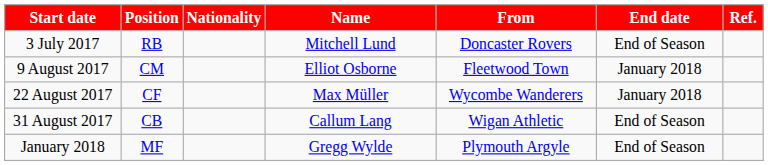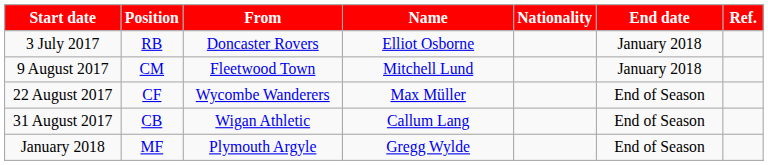 <table class="wikitable"  style="text-align:center; font-size:90%; ">
 <tr>
 <th style="background:#FF0000; color:white; width:100px;">Start date</th>
 <th style="background:#FF0000; color:white; width:50px;">Position</th>
+<th style="background:#FF0000; color:white; width:140px;">From</th>
+<th style="background:#FF0000; color:white; width:150px;">Name</th>
 <th style="background:#FF0000; color:white; width:50px;">Nationality</th>
-<th style="background:#FF0000; color:white; width:150px;">Name</th>
-<th style="background:#FF0000; color:white; width:140px;">From</th>
 <th style="background:#FF0000; color:white; width:110px;">End date</th>
 <th style="background:#FF0000; color:white; width:30px;">Ref.</th>
 </tr>
 <tr>
 <td>3 July 2017</td>
 <td><a href='#'>RB</a></td>
+<td><a href='#'>Doncaster Rovers</a></td>
+<td><a href='#'>Elliot Osborne</a></td>
 <td></td>
-<td><a href='#'>Mitchell Lund</a></td>
-<td><a href='#'>Doncaster Rovers</a></td>
-<td>End of Season</td>
+<td>January 2018</td>
 <td></td>
 </tr>
 <tr>
 <td>9 August 2017</td>
 <td><a href='#'>CM</a></td>
+<td><a href='#'>Fleetwood Town</a></td>
+<td><a href='#'>Mitchell Lund</a></td>
 <td></td>
-<td><a href='#'>Elliot Osborne</a></td>
-<td><a href='#'>Fleetwood Town</a></td>
 <td>January 2018</td>
 <td></td>
 </tr>
 <tr>
 <td>22 August 2017</td>
 <td><a href='#'>CF</a></td>
+<td><a href='#'>Wycombe Wanderers</a></td>
+<td><a href='#'>Max Müller</a></td>
 <td></td>
-<td><a href='#'>Max Müller</a></td>
-<td><a href='#'>Wycombe Wanderers</a></td>
-<td>January 2018</td>
+<td>End of Season</td>
 <td></td>
 </tr>
 <tr>
 <td>31 August 2017</td>
 <td><a href='#'>CB</a></td>
+<td><a href='#'>Wigan Athletic</a></td>
+<td><a href='#'>Callum Lang</a></td>
 <td></td>
-<td><a href='#'>Callum Lang</a></td>
-<td><a href='#'>Wigan Athletic</a></td>
 <td>End of Season</td>
 <td></td>
 </tr>
 <tr>
 <td>January 2018</td>
 <td><a href='#'>MF</a></td>
+<td><a href='#'>Plymouth Argyle</a></td>
+<td><a href='#'>Gregg Wylde</a></td>
 <td></td>
-<td><a href='#'>Gregg Wylde</a></td>
-<td><a href='#'>Plymouth Argyle</a></td>
 <td>End of Season</td>
 <td></td>
 </tr>
 </table>
